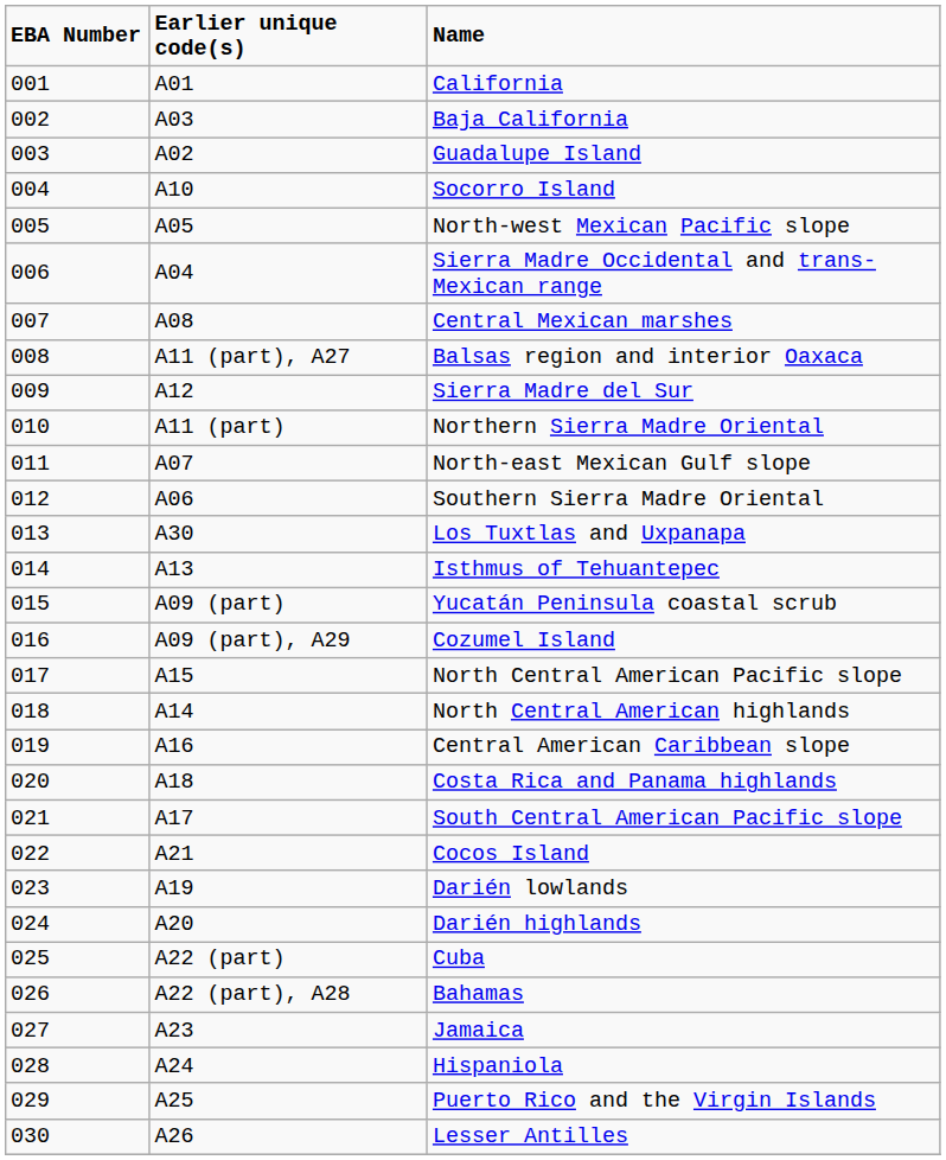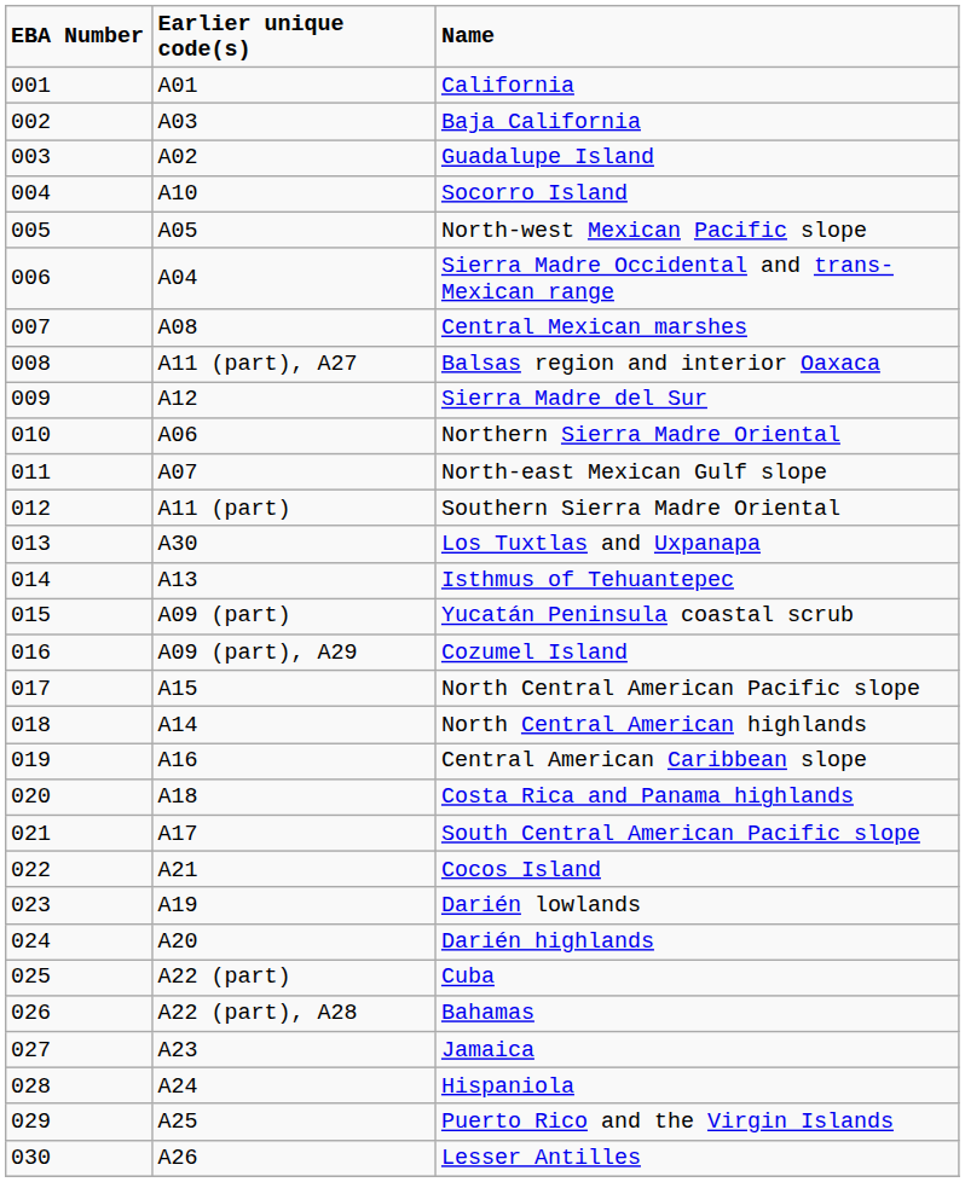 <table class="wikitable">
 <tr>
 <td style="width:80px"><strong>EBA Number</strong></td>
 <td style="width:160px"><strong>Earlier unique code(s)</strong></td>
 <td style="width:300px"><strong>Name</strong></td>
 </tr>
 <tr>
 <td>001</td>
 <td>A01</td>
 <td><a href='#'>California</a></td>
 </tr>
 <tr>
 <td>002</td>
 <td>A03</td>
 <td><a href='#'>Baja California</a></td>
 </tr>
 <tr>
 <td>003</td>
 <td>A02</td>
 <td><a href='#'>Guadalupe Island</a></td>
 </tr>
 <tr>
 <td>004</td>
 <td>A10</td>
 <td><a href='#'>Socorro Island</a></td>
 </tr>
 <tr>
 <td>005</td>
 <td>A05</td>
 <td>North-west <a href='#'>Mexican</a> <a href='#'>Pacific</a> slope</td>
 </tr>
 <tr>
 <td>006</td>
 <td>A04</td>
 <td><a href='#'>Sierra Madre Occidental</a> and <a href='#'>trans-Mexican range</a></td>
 </tr>
 <tr>
 <td>007</td>
 <td>A08</td>
 <td><a href='#'>Central Mexican marshes</a></td>
 </tr>
 <tr>
 <td>008</td>
 <td>A11 (part), A27</td>
 <td><a href='#'>Balsas</a> region and interior <a href='#'>Oaxaca</a></td>
 </tr>
 <tr>
 <td>009</td>
 <td>A12</td>
 <td><a href='#'>Sierra Madre del Sur</a></td>
 </tr>
 <tr>
 <td>010</td>
-<td>A11 (part)</td>
+<td>A06</td>
 <td>Northern <a href='#'>Sierra Madre Oriental</a></td>
 </tr>
 <tr>
 <td>011</td>
 <td>A07</td>
 <td>North-east Mexican Gulf slope</td>
 </tr>
 <tr>
 <td>012</td>
-<td>A06</td>
+<td>A11 (part)</td>
 <td>Southern Sierra Madre Oriental</td>
 </tr>
 <tr>
 <td>013</td>
 <td>A30</td>
 <td><a href='#'>Los Tuxtlas</a> and <a href='#'>Uxpanapa</a></td>
 </tr>
 <tr>
 <td>014</td>
 <td>A13</td>
 <td><a href='#'>Isthmus of Tehuantepec</a></td>
 </tr>
 <tr>
 <td>015</td>
 <td>A09 (part)</td>
 <td><a href='#'>Yucatán Peninsula</a> coastal scrub</td>
 </tr>
 <tr>
 <td>016</td>
 <td>A09 (part), A29</td>
 <td><a href='#'>Cozumel Island</a></td>
 </tr>
 <tr>
 <td>017</td>
 <td>A15</td>
 <td>North Central American Pacific slope</td>
 </tr>
 <tr>
 <td>018</td>
 <td>A14</td>
 <td>North <a href='#'>Central American</a> highlands</td>
 </tr>
 <tr>
 <td>019</td>
 <td>A16</td>
 <td>Central American <a href='#'>Caribbean</a> slope</td>
 </tr>
 <tr>
 <td>020</td>
 <td>A18</td>
 <td><a href='#'>Costa Rica and Panama highlands</a></td>
 </tr>
 <tr>
 <td>021</td>
 <td>A17</td>
 <td><a href='#'>South Central American Pacific slope</a></td>
 </tr>
 <tr>
 <td>022</td>
 <td>A21</td>
 <td><a href='#'>Cocos Island</a></td>
 </tr>
 <tr>
 <td>023</td>
 <td>A19</td>
 <td><a href='#'>Darién</a> lowlands</td>
 </tr>
 <tr>
 <td>024</td>
 <td>A20</td>
 <td><a href='#'>Darién highlands</a></td>
 </tr>
 <tr>
 <td>025</td>
 <td>A22 (part)</td>
 <td><a href='#'>Cuba</a></td>
 </tr>
 <tr>
 <td>026</td>
 <td>A22 (part), A28</td>
 <td><a href='#'>Bahamas</a></td>
 </tr>
 <tr>
 <td>027</td>
 <td>A23</td>
 <td><a href='#'>Jamaica</a></td>
 </tr>
 <tr>
 <td>028</td>
 <td>A24</td>
 <td><a href='#'>Hispaniola</a></td>
 </tr>
 <tr>
 <td>029</td>
 <td>A25</td>
 <td><a href='#'>Puerto Rico</a> and the <a href='#'>Virgin Islands</a></td>
 </tr>
 <tr>
 <td>030</td>
 <td>A26</td>
 <td><a href='#'>Lesser Antilles</a></td>
 </tr>
 <tr>
 </tr>
 </table>
